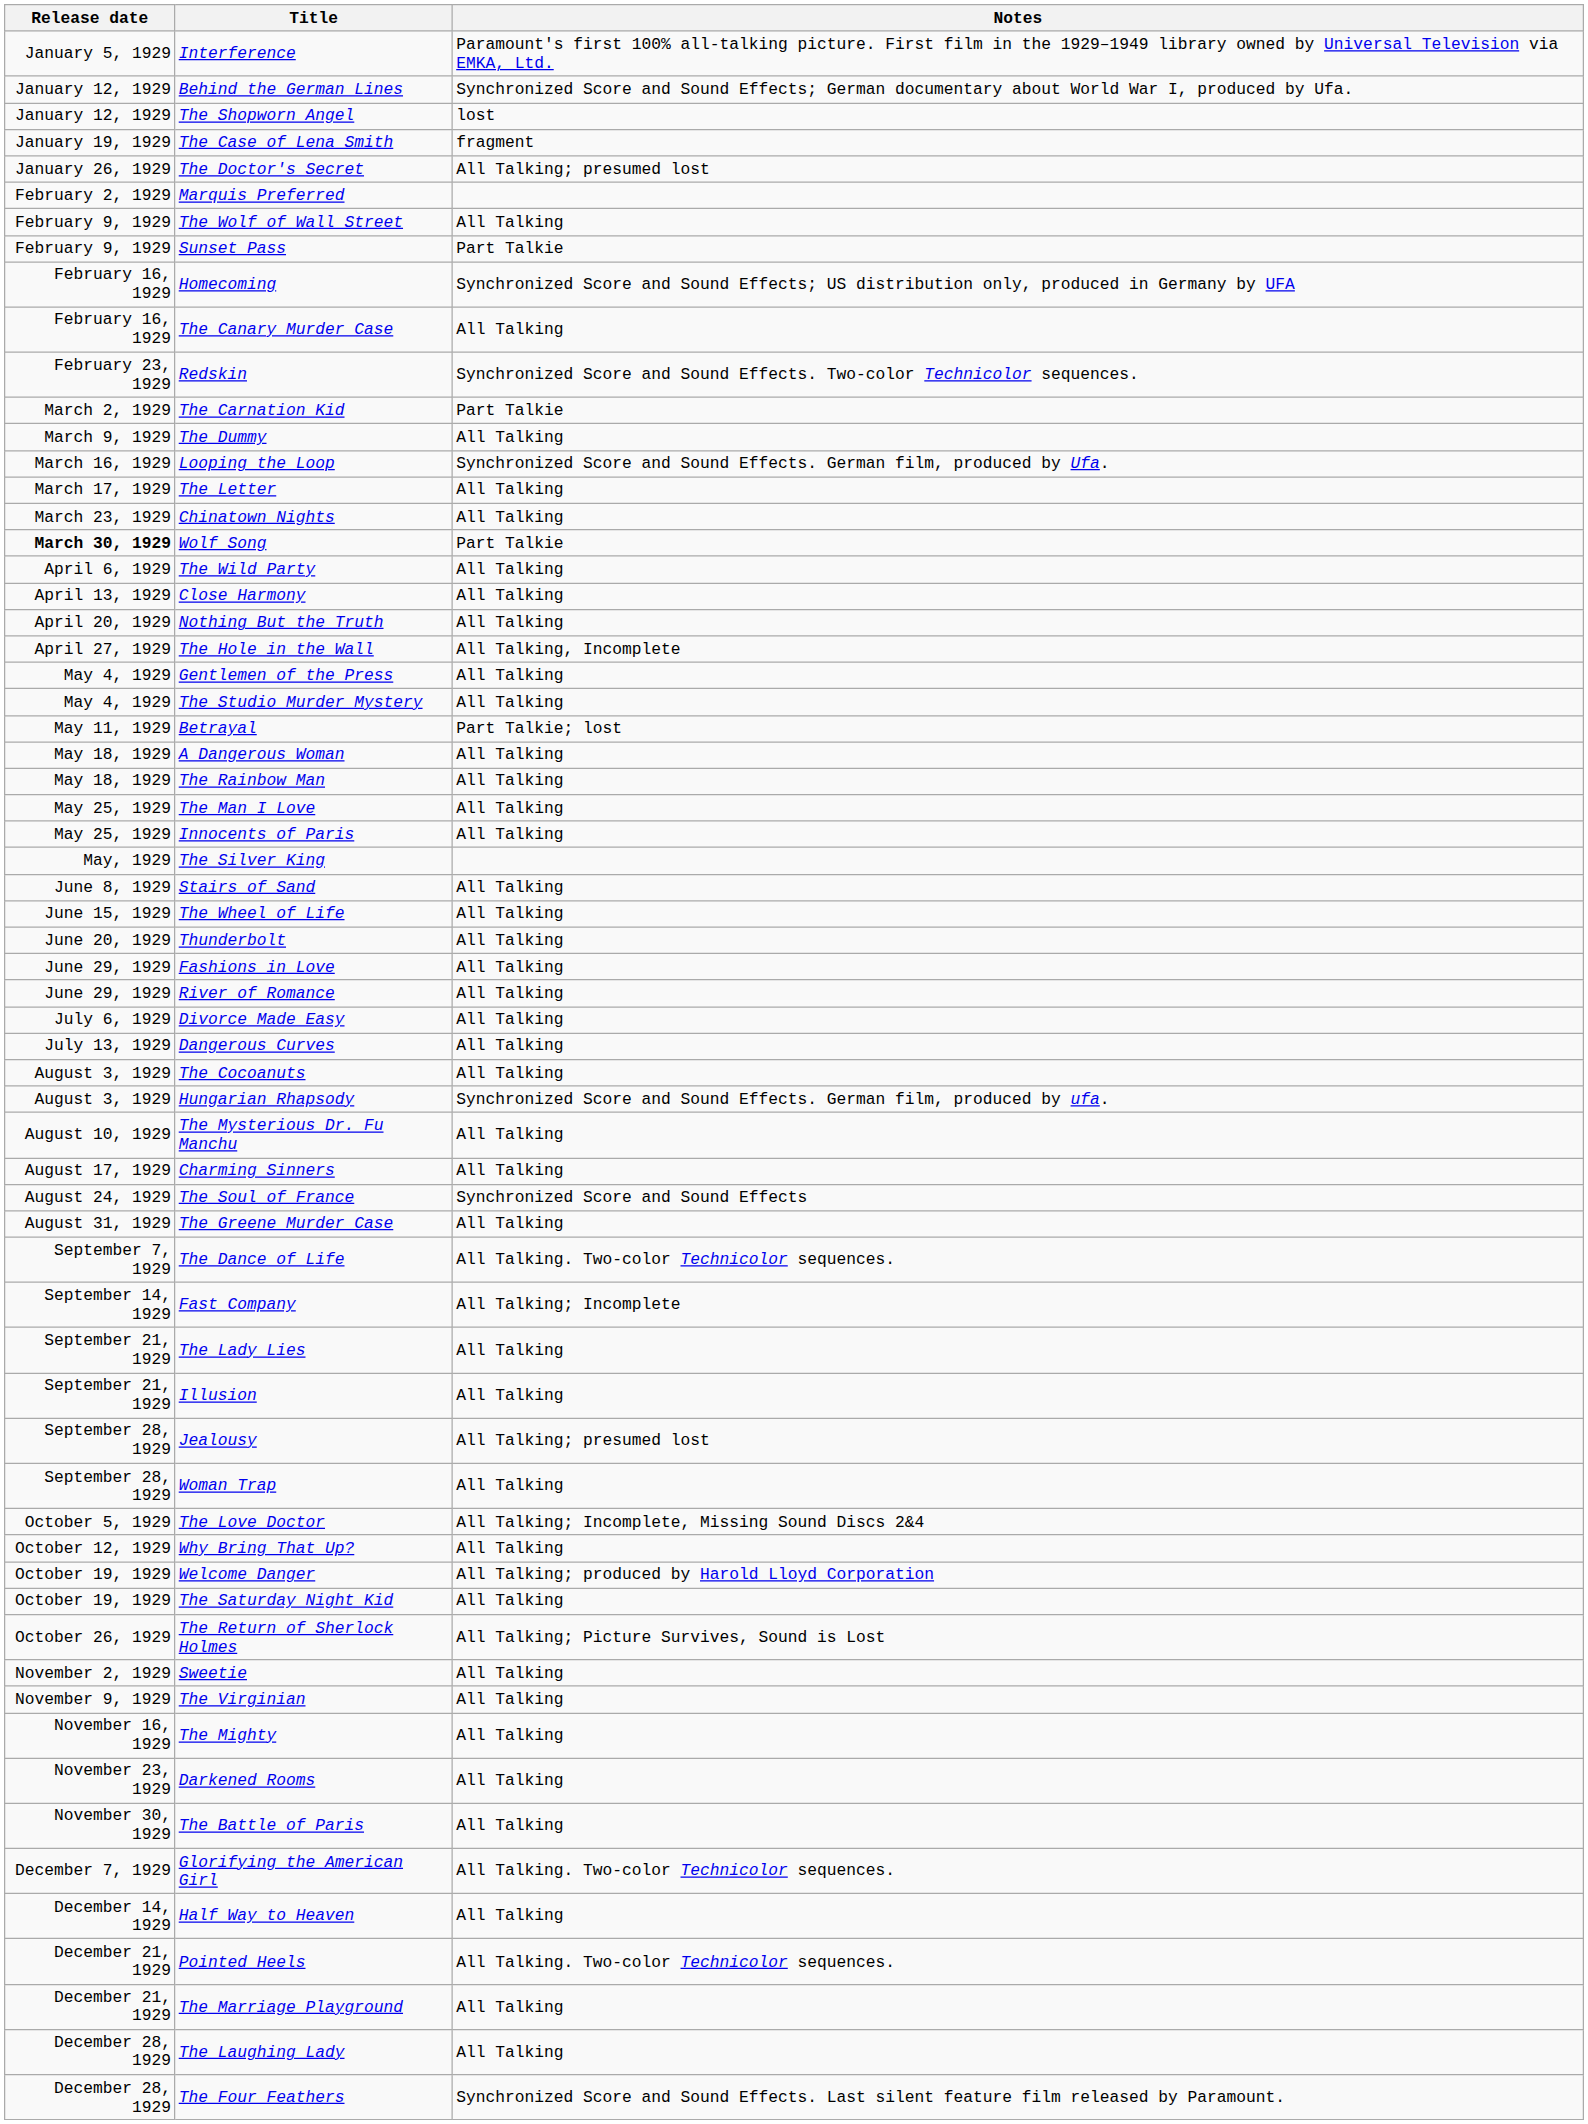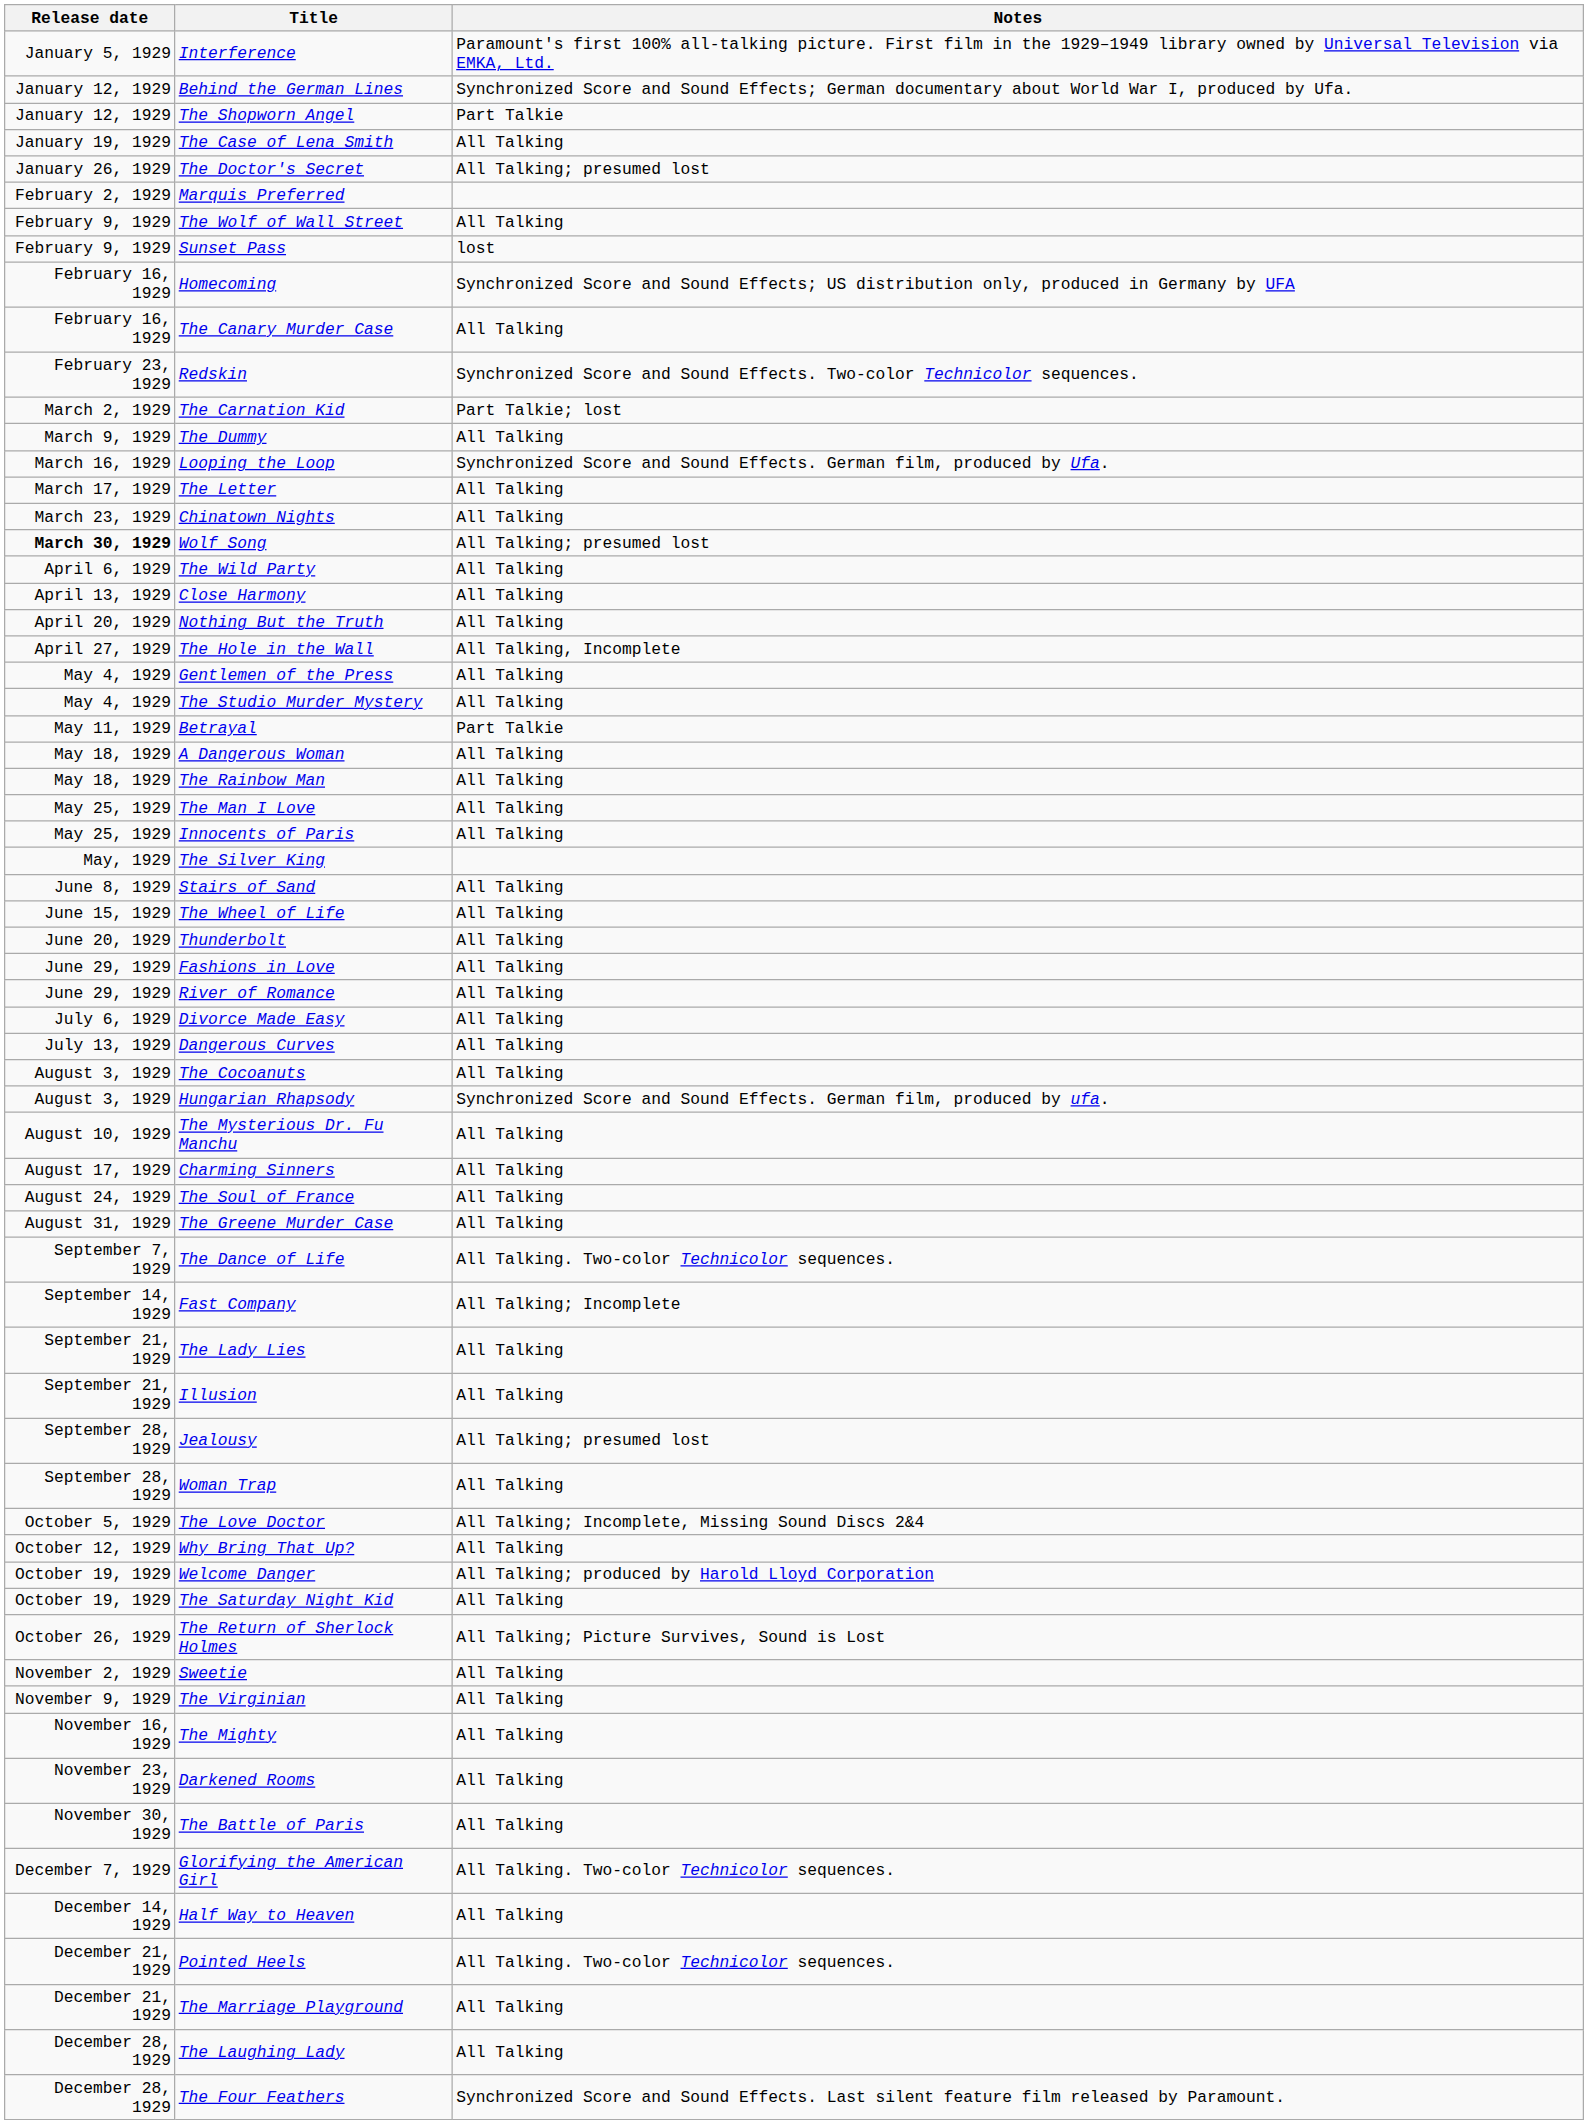 <table class="wikitable sortable" style="width:100%;">
 <tr>
 <th scope="col" style="width:130px;">Release date</th>
 <th>Title</th>
 <th>Notes</th>
 </tr>
 <tr>
 <td style="text-align:right;">January 5, 1929</td>
 <td><em><a href='#'>Interference</a></em></td>
 <td>Paramount's first 100% all-talking picture. First film in the 1929–1949 library owned by <a href='#'>Universal Television</a> via <a href='#'>EMKA, Ltd.</a></td>
 </tr>
 <tr>
 <td style="text-align:right;">January 12, 1929</td>
 <td><em><a href='#'>Behind the German Lines</a></em></td>
 <td>Synchronized Score and Sound Effects; German documentary about World War I, produced by Ufa.</td>
 </tr>
 <tr>
 <td style="text-align:right;">January 12, 1929</td>
 <td><em><a href='#'>The Shopworn Angel</a></em></td>
-<td>lost</td>
+<td>Part Talkie</td>
 </tr>
 <tr>
 <td style="text-align:right;">January 19, 1929</td>
 <td><em><a href='#'>The Case of Lena Smith</a></em></td>
-<td>fragment</td>
+<td>All Talking</td>
 </tr>
 <tr>
 <td style="text-align:right;">January 26, 1929</td>
 <td><em><a href='#'>The Doctor's Secret</a></em></td>
 <td>All Talking; presumed lost</td>
 </tr>
 <tr>
 <td style="text-align:right;">February 2, 1929</td>
 <td><em><a href='#'>Marquis Preferred</a></em></td>
 <td></td>
 </tr>
 <tr>
 <td style="text-align:right;">February 9, 1929</td>
 <td><em><a href='#'>The Wolf of Wall Street</a></em></td>
 <td>All Talking</td>
 </tr>
 <tr>
 <td style="text-align:right;">February 9, 1929</td>
 <td><em><a href='#'>Sunset Pass</a></em></td>
-<td>Part Talkie</td>
+<td>lost</td>
 </tr>
 <tr>
 <td style="text-align:right;">February 16, 1929</td>
 <td><em><a href='#'>Homecoming</a></em></td>
 <td>Synchronized Score and Sound Effects; US distribution only, produced in Germany by <a href='#'>UFA</a></td>
 </tr>
 <tr>
 <td style="text-align:right;">February 16, 1929</td>
 <td><em><a href='#'>The Canary Murder Case</a></em></td>
 <td>All Talking</td>
 </tr>
 <tr>
 <td style="text-align:right;">February 23, 1929</td>
 <td><em><a href='#'>Redskin</a></em></td>
 <td>Synchronized Score and Sound Effects. Two-color <em><a href='#'>Technicolor</a></em> sequences.</td>
 </tr>
 <tr>
 <td style="text-align:right;">March 2, 1929</td>
 <td><em><a href='#'>The Carnation Kid</a></em></td>
-<td>Part Talkie</td>
+<td>Part Talkie; lost</td>
 </tr>
 <tr>
 <td style="text-align:right;">March 9, 1929</td>
 <td><em><a href='#'>The Dummy</a></em></td>
 <td>All Talking</td>
 </tr>
 <tr>
 <td style="text-align:right;">March 16, 1929</td>
 <td><em><a href='#'>Looping the Loop</a></em></td>
 <td>Synchronized Score and Sound Effects. German film, produced by <em><a href='#'>Ufa</a></em>.</td>
 </tr>
 <tr>
 <td style="text-align:right;">March 17, 1929</td>
 <td><em><a href='#'>The Letter</a></em></td>
 <td>All Talking</td>
 </tr>
 <tr>
 <td style="text-align:right;">March 23, 1929</td>
 <td><em><a href='#'>Chinatown Nights</a></em></td>
 <td>All Talking</td>
 </tr>
 <tr>
 <td style="text-align:right;"><strong>March 30, 1929</strong></td>
 <td><em><a href='#'>Wolf Song</a></em></td>
-<td>Part Talkie</td>
+<td>All Talking; presumed lost</td>
 </tr>
 <tr>
 <td style="text-align:right;">April 6, 1929</td>
 <td><em><a href='#'>The Wild Party</a></em></td>
 <td>All Talking</td>
 </tr>
 <tr>
 <td style="text-align:right;">April 13, 1929</td>
 <td><em><a href='#'>Close Harmony</a></em></td>
 <td>All Talking</td>
 </tr>
 <tr>
 <td style="text-align:right;">April 20, 1929</td>
 <td><em><a href='#'>Nothing But the Truth</a></em></td>
 <td>All Talking</td>
 </tr>
 <tr>
 <td style="text-align:right;">April 27, 1929</td>
 <td><em><a href='#'>The Hole in the Wall</a></em></td>
 <td>All Talking, Incomplete</td>
 </tr>
 <tr>
 <td style="text-align:right;">May 4, 1929</td>
 <td><em><a href='#'>Gentlemen of the Press</a></em></td>
 <td>All Talking</td>
 </tr>
 <tr>
 <td style="text-align:right;">May 4, 1929</td>
 <td><em><a href='#'>The Studio Murder Mystery</a></em></td>
 <td>All Talking</td>
 </tr>
 <tr>
 <td style="text-align:right;">May 11, 1929</td>
 <td><em><a href='#'>Betrayal</a></em></td>
-<td>Part Talkie; lost</td>
+<td>Part Talkie</td>
 </tr>
 <tr>
 <td style="text-align:right;">May 18, 1929</td>
 <td><em><a href='#'>A Dangerous Woman</a></em></td>
 <td>All Talking</td>
 </tr>
 <tr>
 <td style="text-align:right;">May 18, 1929</td>
 <td><em><a href='#'>The Rainbow Man</a></em></td>
 <td>All Talking</td>
 </tr>
 <tr>
 <td style="text-align:right;">May 25, 1929</td>
 <td><em><a href='#'>The Man I Love</a></em></td>
 <td>All Talking</td>
 </tr>
 <tr>
 <td style="text-align:right;">May 25, 1929</td>
 <td><em><a href='#'>Innocents of Paris</a></em></td>
 <td>All Talking</td>
 </tr>
 <tr>
 <td style="text-align:right;">May, 1929</td>
 <td><em><a href='#'>The Silver King</a></em></td>
 <td></td>
 </tr>
 <tr>
 <td style="text-align:right;">June 8, 1929</td>
 <td><em><a href='#'>Stairs of Sand</a></em></td>
 <td>All Talking</td>
 </tr>
 <tr>
 <td style="text-align:right;">June 15, 1929</td>
 <td><em><a href='#'>The Wheel of Life</a></em></td>
 <td>All Talking</td>
 </tr>
 <tr>
 <td style="text-align:right;">June 20, 1929</td>
 <td><em><a href='#'>Thunderbolt</a></em></td>
 <td>All Talking</td>
 </tr>
 <tr>
 <td style="text-align:right;">June 29, 1929</td>
 <td><em><a href='#'>Fashions in Love</a></em></td>
 <td>All Talking</td>
 </tr>
 <tr>
 <td style="text-align:right;">June 29, 1929</td>
 <td><em><a href='#'>River of Romance</a></em></td>
 <td>All Talking</td>
 </tr>
 <tr>
 <td style="text-align:right;">July 6, 1929</td>
 <td><em><a href='#'>Divorce Made Easy</a></em></td>
 <td>All Talking</td>
 </tr>
 <tr>
 <td style="text-align:right;">July 13, 1929</td>
 <td><em><a href='#'>Dangerous Curves</a></em></td>
 <td>All Talking</td>
 </tr>
 <tr>
 <td style="text-align:right;">August 3, 1929</td>
 <td><em><a href='#'>The Cocoanuts</a></em> </td>
 <td>All Talking</td>
 </tr>
 <tr>
 <td style="text-align:right;">August 3, 1929</td>
 <td><em><a href='#'>Hungarian Rhapsody</a></em></td>
 <td>Synchronized Score and Sound Effects. German film, produced by <em><a href='#'>ufa</a></em>.</td>
 </tr>
 <tr>
 <td style="text-align:right;">August 10, 1929</td>
 <td><em><a href='#'>The Mysterious Dr. Fu Manchu</a></em></td>
 <td>All Talking</td>
 </tr>
 <tr>
 <td style="text-align:right;">August 17, 1929</td>
 <td><em><a href='#'>Charming Sinners</a></em></td>
 <td>All Talking</td>
 </tr>
 <tr>
 <td style="text-align:right;">August 24, 1929</td>
 <td><em><a href='#'>The Soul of France</a></em></td>
-<td>Synchronized Score and Sound Effects</td>
+<td>All Talking</td>
 </tr>
 <tr>
 <td style="text-align:right;">August 31, 1929</td>
 <td><em><a href='#'>The Greene Murder Case</a></em></td>
 <td>All Talking</td>
 </tr>
 <tr>
 <td style="text-align:right;">September 7, 1929</td>
 <td><em><a href='#'>The Dance of Life</a></em></td>
 <td>All Talking. Two-color <em><a href='#'>Technicolor</a></em> sequences.</td>
 </tr>
 <tr>
 <td style="text-align:right;">September 14, 1929</td>
 <td><em><a href='#'>Fast Company</a></em></td>
 <td>All Talking; Incomplete</td>
 </tr>
 <tr>
 <td style="text-align:right;">September 21, 1929</td>
 <td><em><a href='#'>The Lady Lies</a></em></td>
 <td>All Talking</td>
 </tr>
 <tr>
 <td style="text-align:right;">September 21, 1929</td>
 <td><em><a href='#'>Illusion</a></em></td>
 <td>All Talking</td>
 </tr>
 <tr>
 <td style="text-align:right;">September 28, 1929</td>
 <td><em><a href='#'>Jealousy</a></em></td>
 <td>All Talking; presumed lost</td>
 </tr>
 <tr>
 <td style="text-align:right;">September 28, 1929</td>
 <td><em><a href='#'>Woman Trap</a></em></td>
 <td>All Talking</td>
 </tr>
 <tr>
 <td style="text-align:right;">October 5, 1929</td>
 <td><em><a href='#'>The Love Doctor</a></em></td>
 <td>All Talking; Incomplete, Missing Sound Discs 2&4</td>
 </tr>
 <tr>
 <td style="text-align:right;">October 12, 1929</td>
 <td><em><a href='#'>Why Bring That Up?</a></em></td>
 <td>All Talking</td>
 </tr>
 <tr>
 <td style="text-align:right;">October 19, 1929</td>
 <td><em><a href='#'>Welcome Danger</a></em></td>
 <td>All Talking; produced by <a href='#'>Harold Lloyd Corporation</a></td>
 </tr>
 <tr>
 <td style="text-align:right;">October 19, 1929</td>
 <td><em><a href='#'>The Saturday Night Kid</a></em></td>
 <td>All Talking</td>
 </tr>
 <tr>
 <td style="text-align:right;">October 26, 1929</td>
 <td><em><a href='#'>The Return of Sherlock Holmes</a></em></td>
 <td>All Talking; Picture Survives, Sound is Lost</td>
 </tr>
 <tr>
 <td style="text-align:right;">November 2, 1929</td>
 <td><em><a href='#'>Sweetie</a></em></td>
 <td>All Talking</td>
 </tr>
 <tr>
 <td style="text-align:right;">November 9, 1929</td>
 <td><em><a href='#'>The Virginian</a></em></td>
 <td>All Talking</td>
 </tr>
 <tr>
 <td style="text-align:right;">November 16, 1929</td>
 <td><em><a href='#'>The Mighty</a></em></td>
 <td>All Talking</td>
 </tr>
 <tr>
 <td style="text-align:right;">November 23, 1929</td>
 <td><em><a href='#'>Darkened Rooms</a></em></td>
 <td>All Talking</td>
 </tr>
 <tr>
 <td style="text-align:right;">November 30, 1929</td>
 <td><em><a href='#'>The Battle of Paris</a></em></td>
 <td>All Talking</td>
 </tr>
 <tr>
 <td style="text-align:right;">December 7, 1929</td>
 <td><em><a href='#'>Glorifying the American Girl</a></em></td>
 <td>All Talking. Two-color <em><a href='#'>Technicolor</a></em> sequences.</td>
 </tr>
 <tr>
 <td style="text-align:right;">December 14, 1929</td>
 <td><em><a href='#'>Half Way to Heaven</a></em></td>
 <td>All Talking</td>
 </tr>
 <tr>
 <td style="text-align:right;">December 21, 1929</td>
 <td><em><a href='#'>Pointed Heels</a></em></td>
 <td>All Talking. Two-color <em><a href='#'>Technicolor</a></em> sequences.</td>
 </tr>
 <tr>
 <td style="text-align:right;">December 21, 1929</td>
 <td><em><a href='#'>The Marriage Playground</a></em></td>
 <td>All Talking</td>
 </tr>
 <tr>
 <td style="text-align:right;">December 28, 1929</td>
 <td><em><a href='#'>The Laughing Lady</a></em></td>
 <td>All Talking</td>
 </tr>
 <tr>
 <td style="text-align:right;">December 28, 1929</td>
 <td><em><a href='#'>The Four Feathers</a></em></td>
 <td>Synchronized Score and Sound Effects. Last silent feature film released by Paramount.</td>
 </tr>
 </table>
